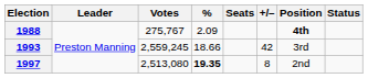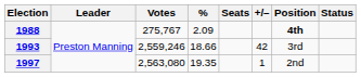 <table class=wikitable style="text-align: center;">
 <tr>
 <th>Election</th>
 <th>Leader</th>
 <th>Votes</th>
 <th>%</th>
 <th>Seats</th>
 <th>+/–</th>
 <th>Position</th>
 <th>Status</th>
 </tr>
 <tr>
 <th><a href='#'>1988</a></th>
 <td rowspan="3"><a href='#'>Preston Manning</a></td>
 <td>275,767</td>
 <td>2.09</td>
 <td></td>
 <td></td>
 <td><strong> 4th</strong></td>
 <td></td>
 </tr>
 <tr>
 <th><a href='#'>1993</a></th>
-<td>2,559,245</td>
+<td>2,559,246</td>
 <td>18.66</td>
 <td></td>
 <td> 42</td>
 <td> 3rd</td>
 <td></td>
 </tr>
 <tr>
 <th><a href='#'>1997</a></th>
-<td>2,513,080</td>
-<td><strong>19.35</strong></td>
+<td>2,563,080</td>
+<td>19.35</td>
 <td></td>
-<td> 8</td>
+<td> 1</td>
 <td> 2nd</td>
 <td></td>
 </tr>
 </table>
